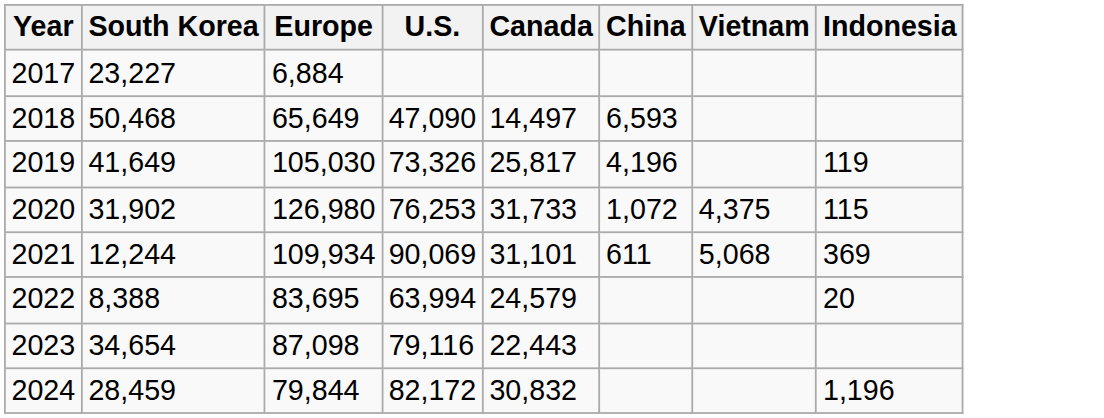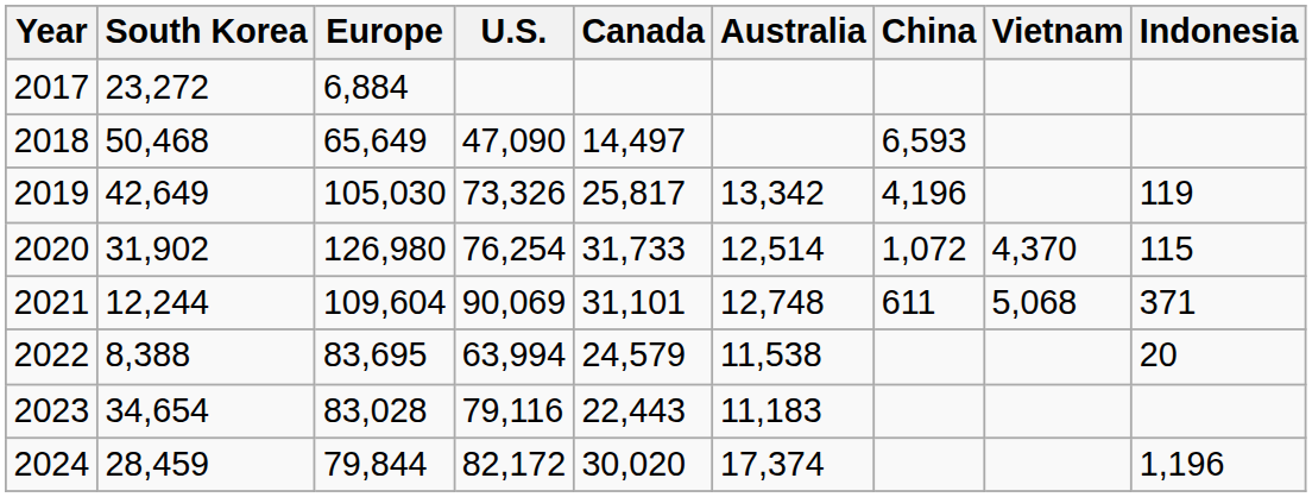 <table class="wikitable">
 <tr>
 <th>Year</th>
 <th>South Korea</th>
 <th>Europe</th>
 <th>U.S.</th>
 <th>Canada</th>
+<th>Australia</th>
 <th>China</th>
 <th>Vietnam</th>
 <th>Indonesia</th>
 </tr>
 <tr>
 <td>2017</td>
-<td>23,227</td>
+<td>23,272</td>
 <td>6,884</td>
+<td></td>
 <td></td>
 <td></td>
 <td></td>
 <td></td>
 <td></td>
 </tr>
 <tr>
 <td>2018</td>
 <td>50,468</td>
 <td>65,649</td>
 <td>47,090</td>
 <td>14,497</td>
+<td></td>
 <td>6,593</td>
 <td></td>
 <td></td>
 </tr>
 <tr>
 <td>2019</td>
-<td>41,649</td>
+<td>42,649</td>
 <td>105,030</td>
 <td>73,326</td>
 <td>25,817</td>
+<td>13,342</td>
 <td>4,196</td>
 <td></td>
 <td>119</td>
 </tr>
 <tr>
 <td>2020</td>
 <td>31,902</td>
 <td>126,980</td>
-<td>76,253</td>
+<td>76,254</td>
 <td>31,733</td>
+<td>12,514</td>
 <td>1,072</td>
-<td>4,375</td>
+<td>4,370</td>
 <td>115</td>
 </tr>
 <tr>
 <td>2021</td>
 <td>12,244</td>
-<td>109,934</td>
+<td>109,604</td>
 <td>90,069</td>
 <td>31,101</td>
+<td>12,748</td>
 <td>611</td>
 <td>5,068</td>
-<td>369</td>
+<td>371</td>
 </tr>
 <tr>
 <td>2022</td>
 <td>8,388</td>
 <td>83,695</td>
 <td>63,994</td>
 <td>24,579</td>
+<td>11,538</td>
 <td></td>
 <td></td>
 <td>20</td>
 </tr>
 <tr>
 <td>2023</td>
 <td>34,654</td>
-<td>87,098</td>
+<td>83,028</td>
 <td>79,116</td>
 <td>22,443</td>
+<td>11,183</td>
 <td></td>
 <td></td>
 <td></td>
 </tr>
 <tr>
 <td>2024</td>
 <td>28,459</td>
 <td>79,844</td>
 <td>82,172</td>
-<td>30,832</td>
+<td>30,020</td>
+<td>17,374</td>
 <td></td>
 <td></td>
 <td>1,196</td>
 </tr>
 </table>
